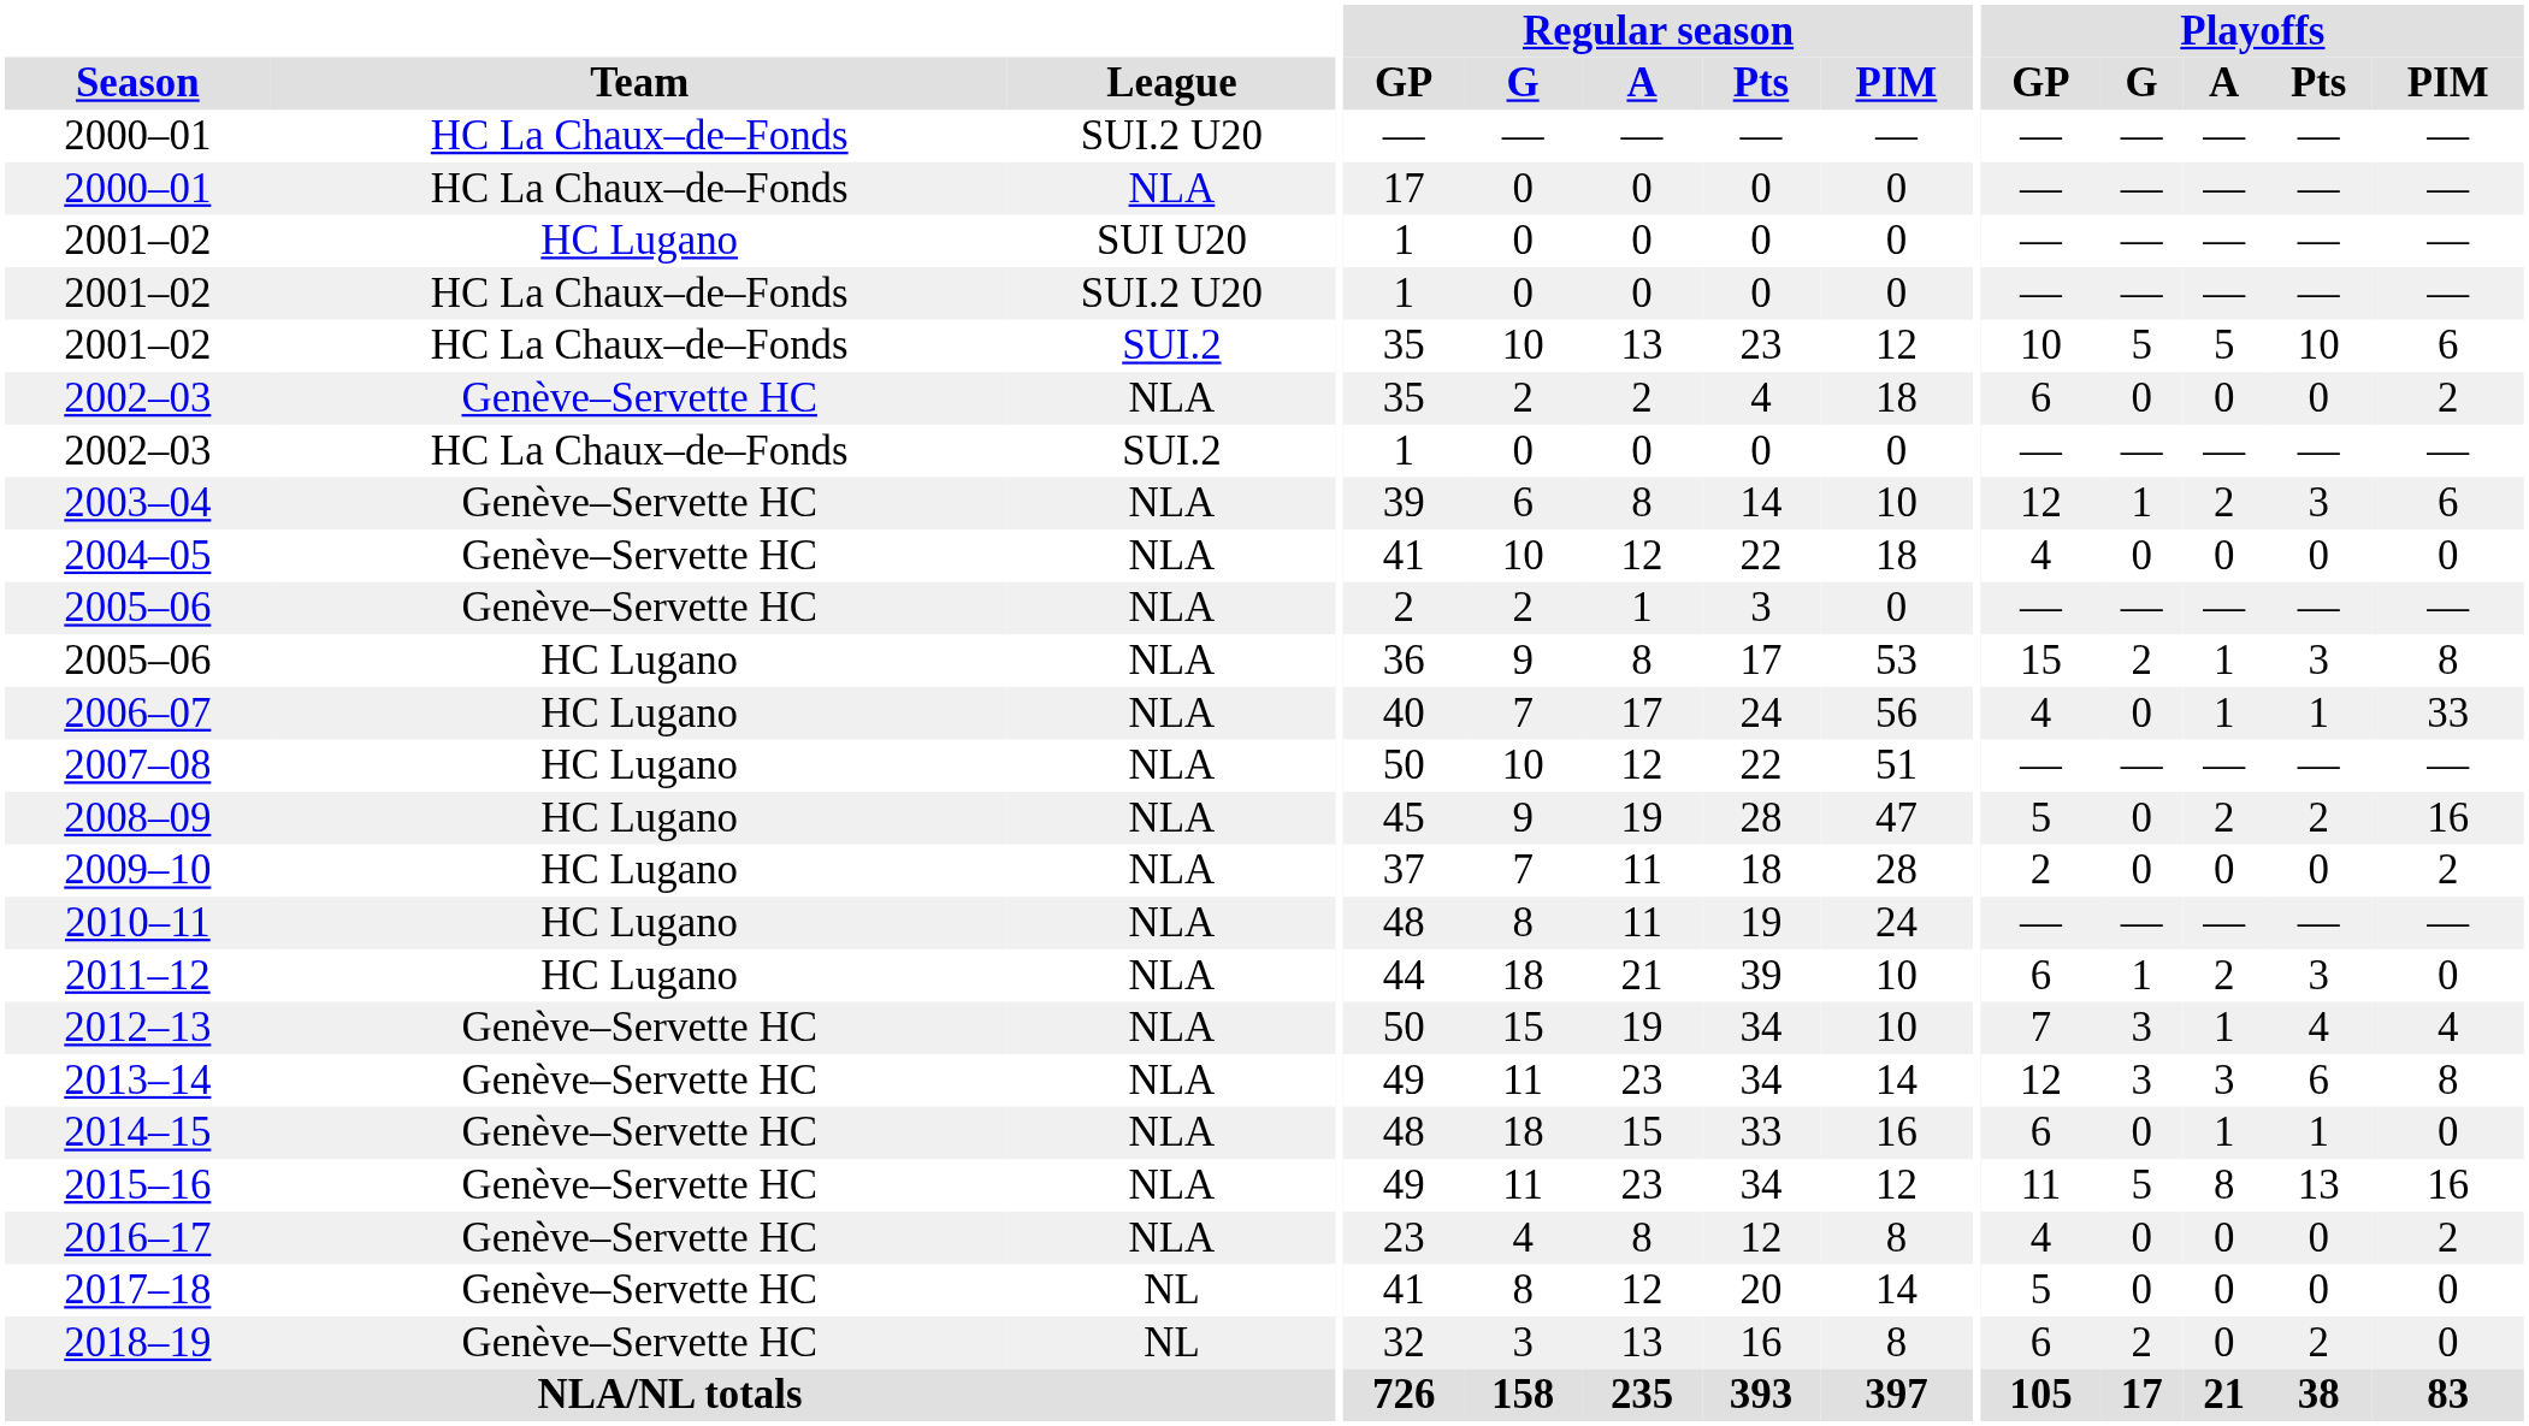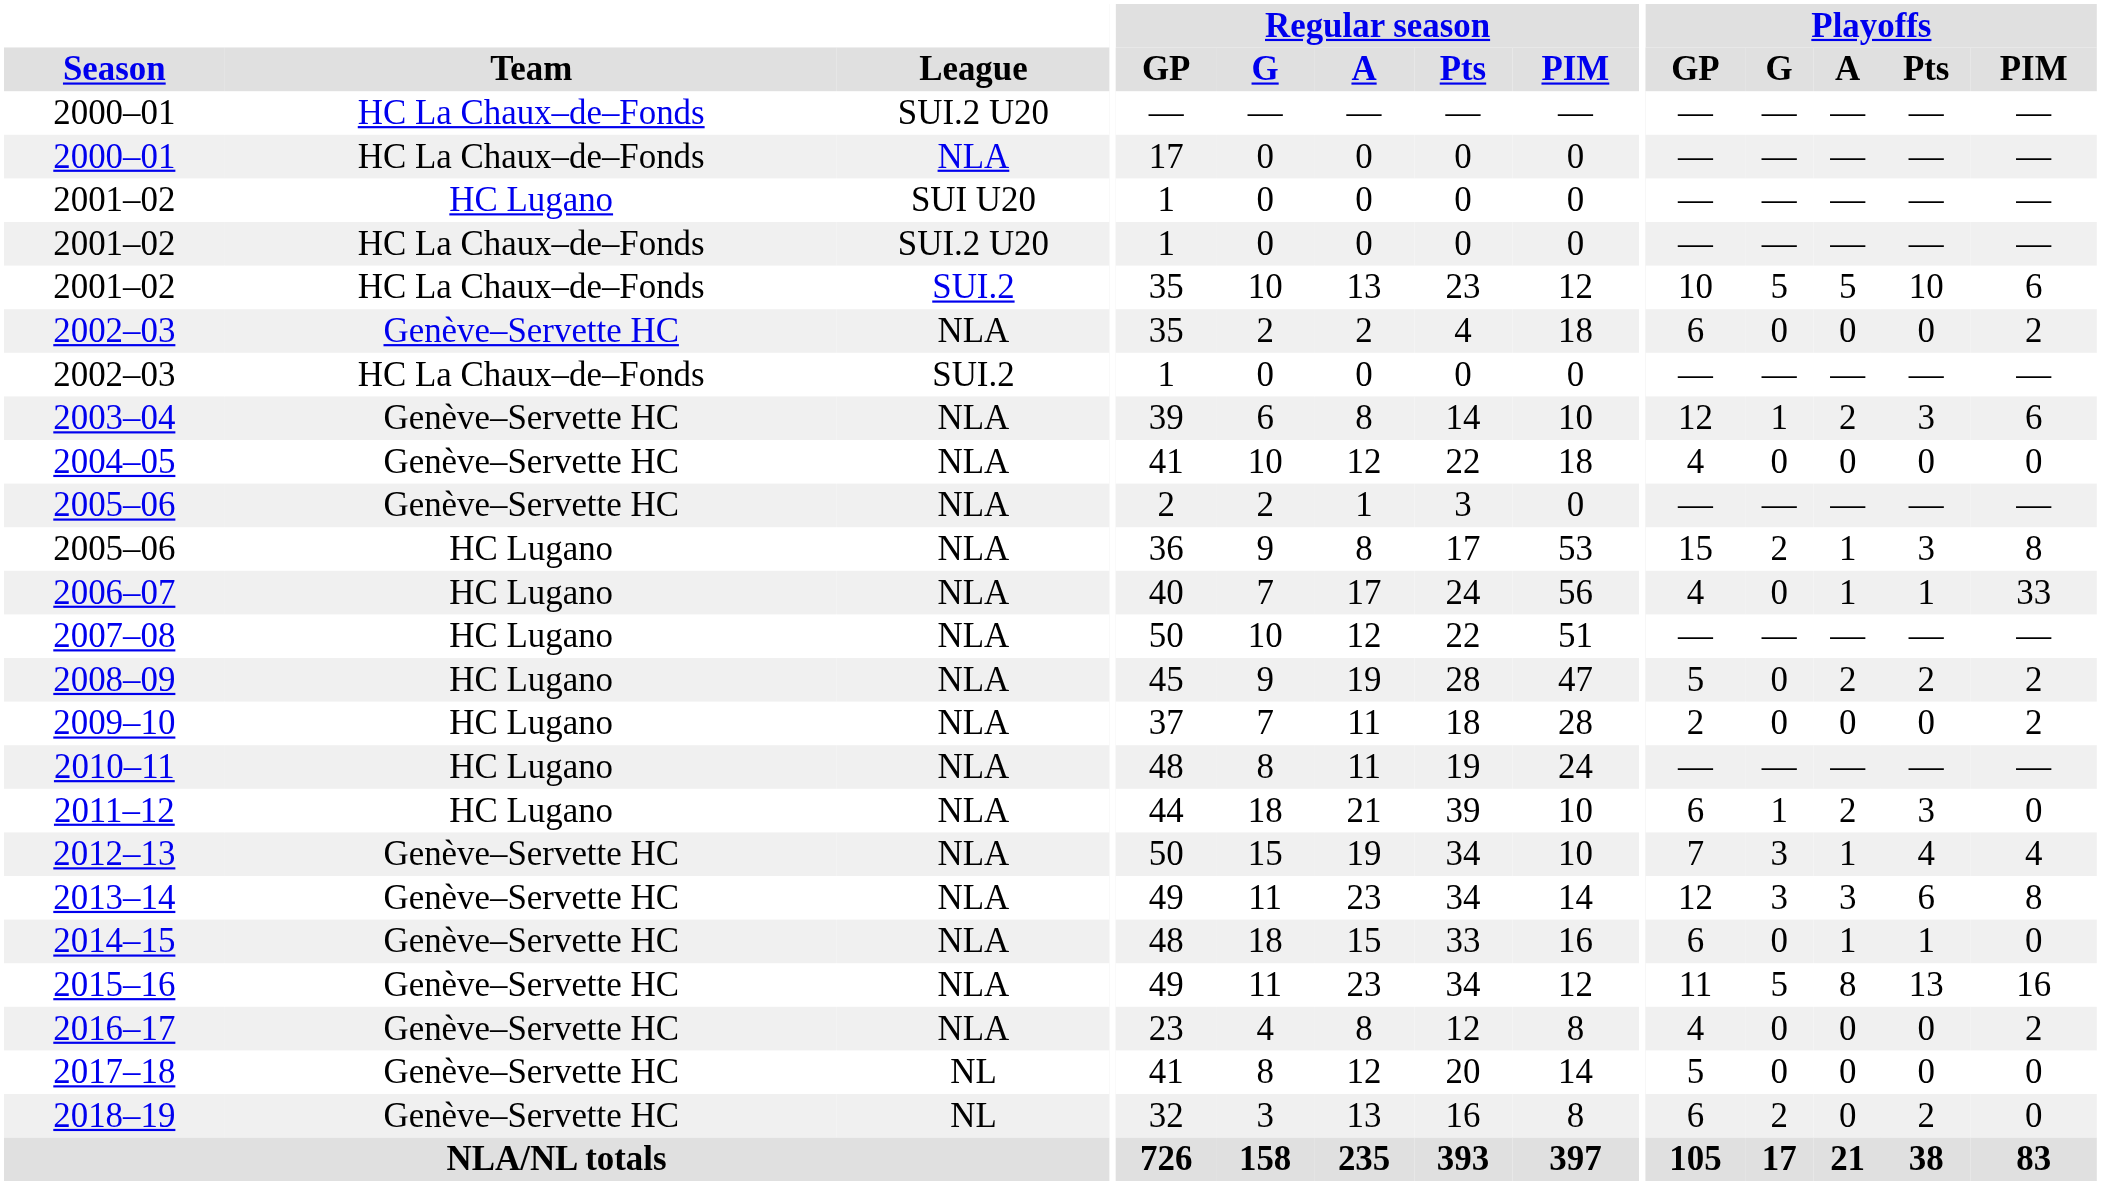 <table border="0" cellpadding="1" cellspacing="0" style="text-align:center; width:60em">
 <tr bgcolor="#e0e0e0">
 <th colspan="3" bgcolor="#ffffff"></th>
 <th rowspan="99" bgcolor="#ffffff"></th>
 <th colspan="5"><a href='#'>Regular season</a></th>
 <th rowspan="99" bgcolor="#ffffff"></th>
 <th colspan="5"><a href='#'>Playoffs</a></th>
 </tr>
 <tr bgcolor="#e0e0e0">
 <th><a href='#'>Season</a></th>
 <th>Team</th>
 <th>League</th>
 <th>GP</th>
 <th><a href='#'>G</a></th>
 <th><a href='#'>A</a></th>
 <th><a href='#'>Pts</a></th>
 <th><a href='#'>PIM</a></th>
 <th>GP</th>
 <th>G</th>
 <th>A</th>
 <th>Pts</th>
 <th>PIM</th>
 </tr>
 <tr>
 <td>2000–01</td>
 <td><a href='#'>HC La Chaux–de–Fonds</a></td>
 <td>SUI.2 U20</td>
 <td>—</td>
 <td>—</td>
 <td>—</td>
 <td>—</td>
 <td>—</td>
 <td>—</td>
 <td>—</td>
 <td>—</td>
 <td>—</td>
 <td>—</td>
 </tr>
 <tr bgcolor="#f0f0f0">
 <td><a href='#'>2000–01</a></td>
 <td>HC La Chaux–de–Fonds</td>
 <td><a href='#'>NLA</a></td>
 <td>17</td>
 <td>0</td>
 <td>0</td>
 <td>0</td>
 <td>0</td>
 <td>—</td>
 <td>—</td>
 <td>—</td>
 <td>—</td>
 <td>—</td>
 </tr>
 <tr>
 <td>2001–02</td>
 <td><a href='#'>HC Lugano</a></td>
 <td>SUI U20</td>
 <td>1</td>
 <td>0</td>
 <td>0</td>
 <td>0</td>
 <td>0</td>
 <td>—</td>
 <td>—</td>
 <td>—</td>
 <td>—</td>
 <td>—</td>
 </tr>
 <tr bgcolor="#f0f0f0">
 <td>2001–02</td>
 <td>HC La Chaux–de–Fonds</td>
 <td>SUI.2 U20</td>
 <td>1</td>
 <td>0</td>
 <td>0</td>
 <td>0</td>
 <td>0</td>
 <td>—</td>
 <td>—</td>
 <td>—</td>
 <td>—</td>
 <td>—</td>
 </tr>
 <tr>
 <td>2001–02</td>
 <td>HC La Chaux–de–Fonds</td>
 <td><a href='#'>SUI.2</a></td>
 <td>35</td>
 <td>10</td>
 <td>13</td>
 <td>23</td>
 <td>12</td>
 <td>10</td>
 <td>5</td>
 <td>5</td>
 <td>10</td>
 <td>6</td>
 </tr>
 <tr bgcolor="#f0f0f0">
 <td><a href='#'>2002–03</a></td>
 <td><a href='#'>Genève–Servette HC</a></td>
 <td>NLA</td>
 <td>35</td>
 <td>2</td>
 <td>2</td>
 <td>4</td>
 <td>18</td>
 <td>6</td>
 <td>0</td>
 <td>0</td>
 <td>0</td>
 <td>2</td>
 </tr>
 <tr>
 <td>2002–03</td>
 <td>HC La Chaux–de–Fonds</td>
 <td>SUI.2</td>
 <td>1</td>
 <td>0</td>
 <td>0</td>
 <td>0</td>
 <td>0</td>
 <td>—</td>
 <td>—</td>
 <td>—</td>
 <td>—</td>
 <td>—</td>
 </tr>
 <tr bgcolor="#f0f0f0">
 <td><a href='#'>2003–04</a></td>
 <td>Genève–Servette HC</td>
 <td>NLA</td>
 <td>39</td>
 <td>6</td>
 <td>8</td>
 <td>14</td>
 <td>10</td>
 <td>12</td>
 <td>1</td>
 <td>2</td>
 <td>3</td>
 <td>6</td>
 </tr>
 <tr>
 <td><a href='#'>2004–05</a></td>
 <td>Genève–Servette HC</td>
 <td>NLA</td>
 <td>41</td>
 <td>10</td>
 <td>12</td>
 <td>22</td>
 <td>18</td>
 <td>4</td>
 <td>0</td>
 <td>0</td>
 <td>0</td>
 <td>0</td>
 </tr>
 <tr bgcolor="#f0f0f0">
 <td><a href='#'>2005–06</a></td>
 <td>Genève–Servette HC</td>
 <td>NLA</td>
 <td>2</td>
 <td>2</td>
 <td>1</td>
 <td>3</td>
 <td>0</td>
 <td>—</td>
 <td>—</td>
 <td>—</td>
 <td>—</td>
 <td>—</td>
 </tr>
 <tr>
 <td>2005–06</td>
 <td>HC Lugano</td>
 <td>NLA</td>
 <td>36</td>
 <td>9</td>
 <td>8</td>
 <td>17</td>
 <td>53</td>
 <td>15</td>
 <td>2</td>
 <td>1</td>
 <td>3</td>
 <td>8</td>
 </tr>
 <tr bgcolor="#f0f0f0">
 <td><a href='#'>2006–07</a></td>
 <td>HC Lugano</td>
 <td>NLA</td>
 <td>40</td>
 <td>7</td>
 <td>17</td>
 <td>24</td>
 <td>56</td>
 <td>4</td>
 <td>0</td>
 <td>1</td>
 <td>1</td>
 <td>33</td>
 </tr>
 <tr>
 <td><a href='#'>2007–08</a></td>
 <td>HC Lugano</td>
 <td>NLA</td>
 <td>50</td>
 <td>10</td>
 <td>12</td>
 <td>22</td>
 <td>51</td>
 <td>—</td>
 <td>—</td>
 <td>—</td>
 <td>—</td>
 <td>—</td>
 </tr>
 <tr bgcolor="#f0f0f0">
 <td><a href='#'>2008–09</a></td>
 <td>HC Lugano</td>
 <td>NLA</td>
 <td>45</td>
 <td>9</td>
 <td>19</td>
 <td>28</td>
 <td>47</td>
 <td>5</td>
 <td>0</td>
 <td>2</td>
 <td>2</td>
-<td>16</td>
+<td>2</td>
 </tr>
 <tr>
 <td><a href='#'>2009–10</a></td>
 <td>HC Lugano</td>
 <td>NLA</td>
 <td>37</td>
 <td>7</td>
 <td>11</td>
 <td>18</td>
 <td>28</td>
 <td>2</td>
 <td>0</td>
 <td>0</td>
 <td>0</td>
 <td>2</td>
 </tr>
 <tr bgcolor="#f0f0f0">
 <td><a href='#'>2010–11</a></td>
 <td>HC Lugano</td>
 <td>NLA</td>
 <td>48</td>
 <td>8</td>
 <td>11</td>
 <td>19</td>
 <td>24</td>
 <td>—</td>
 <td>—</td>
 <td>—</td>
 <td>—</td>
 <td>—</td>
 </tr>
 <tr>
 <td><a href='#'>2011–12</a></td>
 <td>HC Lugano</td>
 <td>NLA</td>
 <td>44</td>
 <td>18</td>
 <td>21</td>
 <td>39</td>
 <td>10</td>
 <td>6</td>
 <td>1</td>
 <td>2</td>
 <td>3</td>
 <td>0</td>
 </tr>
 <tr bgcolor="#f0f0f0">
 <td><a href='#'>2012–13</a></td>
 <td>Genève–Servette HC</td>
 <td>NLA</td>
 <td>50</td>
 <td>15</td>
 <td>19</td>
 <td>34</td>
 <td>10</td>
 <td>7</td>
 <td>3</td>
 <td>1</td>
 <td>4</td>
 <td>4</td>
 </tr>
 <tr>
 <td><a href='#'>2013–14</a></td>
 <td>Genève–Servette HC</td>
 <td>NLA</td>
 <td>49</td>
 <td>11</td>
 <td>23</td>
 <td>34</td>
 <td>14</td>
 <td>12</td>
 <td>3</td>
 <td>3</td>
 <td>6</td>
 <td>8</td>
 </tr>
 <tr bgcolor="#f0f0f0">
 <td><a href='#'>2014–15</a></td>
 <td>Genève–Servette HC</td>
 <td>NLA</td>
 <td>48</td>
 <td>18</td>
 <td>15</td>
 <td>33</td>
 <td>16</td>
 <td>6</td>
 <td>0</td>
 <td>1</td>
 <td>1</td>
 <td>0</td>
 </tr>
 <tr>
 <td><a href='#'>2015–16</a></td>
 <td>Genève–Servette HC</td>
 <td>NLA</td>
 <td>49</td>
 <td>11</td>
 <td>23</td>
 <td>34</td>
 <td>12</td>
 <td>11</td>
 <td>5</td>
 <td>8</td>
 <td>13</td>
 <td>16</td>
 </tr>
 <tr bgcolor="#f0f0f0">
 <td><a href='#'>2016–17</a></td>
 <td>Genève–Servette HC</td>
 <td>NLA</td>
 <td>23</td>
 <td>4</td>
 <td>8</td>
 <td>12</td>
 <td>8</td>
 <td>4</td>
 <td>0</td>
 <td>0</td>
 <td>0</td>
 <td>2</td>
 </tr>
 <tr>
 <td><a href='#'>2017–18</a></td>
 <td>Genève–Servette HC</td>
 <td>NL</td>
 <td>41</td>
 <td>8</td>
 <td>12</td>
 <td>20</td>
 <td>14</td>
 <td>5</td>
 <td>0</td>
 <td>0</td>
 <td>0</td>
 <td>0</td>
 </tr>
 <tr bgcolor="#f0f0f0">
 <td><a href='#'>2018–19</a></td>
 <td>Genève–Servette HC</td>
 <td>NL</td>
 <td>32</td>
 <td>3</td>
 <td>13</td>
 <td>16</td>
 <td>8</td>
 <td>6</td>
 <td>2</td>
 <td>0</td>
 <td>2</td>
 <td>0</td>
 </tr>
 <tr bgcolor="#e0e0e0">
 <th colspan="3">NLA/NL totals</th>
 <th>726</th>
 <th>158</th>
 <th>235</th>
 <th>393</th>
 <th>397</th>
 <th>105</th>
 <th>17</th>
 <th>21</th>
 <th>38</th>
 <th>83</th>
 </tr>
 </table>
